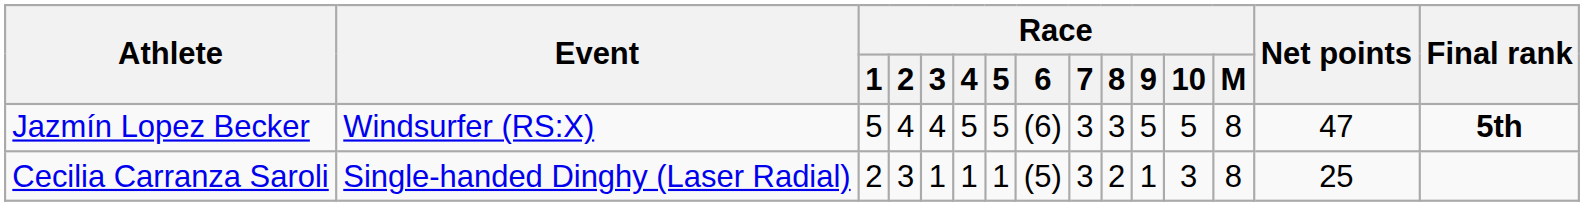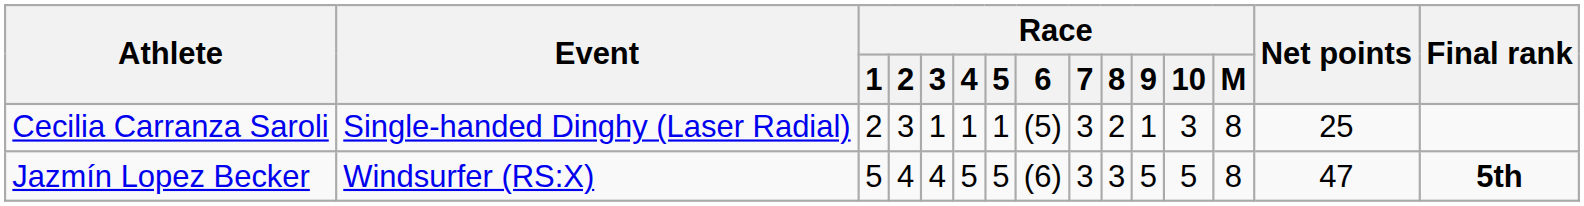 <table class="wikitable" border="1" style="font-size:90%">
 <tr>
 <th rowspan=2>Athlete</th>
 <th rowspan=2>Event</th>
 <th colspan=11>Race</th>
 <th rowspan=2>Net points</th>
 <th rowspan=2>Final rank</th>
 </tr>
 <tr>
 <th>1</th>
 <th>2</th>
 <th>3</th>
 <th>4</th>
 <th>5</th>
 <th>6</th>
 <th>7</th>
 <th>8</th>
 <th>9</th>
 <th>10</th>
 <th>M</th>
 </tr>
 <tr align=center>
+<td align=left><a href='#'>Cecilia Carranza Saroli</a></td>
+<td align=left><a href='#'>Single-handed Dinghy (Laser Radial)</a></td>
+<td>2</td>
+<td>3</td>
+<td>1</td>
+<td>1</td>
+<td>1</td>
+<td>(5)</td>
+<td>3</td>
+<td>2</td>
+<td>1</td>
+<td>3</td>
+<td>8</td>
+<td>25</td>
+<td></td>
+</tr>
+<tr align=center>
 <td align=left><a href='#'>Jazmín Lopez Becker</a></td>
 <td align=left><a href='#'>Windsurfer (RS:X)</a></td>
 <td>5</td>
 <td>4</td>
 <td>4</td>
 <td>5</td>
 <td>5</td>
 <td>(6)</td>
 <td>3</td>
 <td>3</td>
 <td>5</td>
 <td>5</td>
 <td>8</td>
 <td>47</td>
 <td><strong>5th</strong></td>
 </tr>
-<tr align=center>
-<td align=left><a href='#'>Cecilia Carranza Saroli</a></td>
-<td align=left><a href='#'>Single-handed Dinghy (Laser Radial)</a></td>
-<td>2</td>
-<td>3</td>
-<td>1</td>
-<td>1</td>
-<td>1</td>
-<td>(5)</td>
-<td>3</td>
-<td>2</td>
-<td>1</td>
-<td>3</td>
-<td>8</td>
-<td>25</td>
-<td></td>
-</tr>
 </table>
